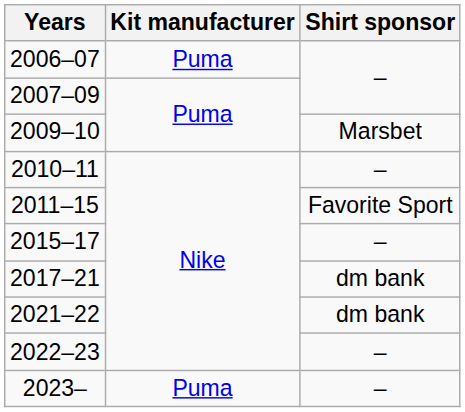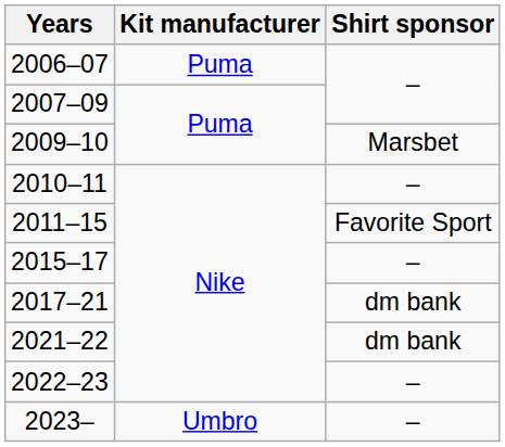 <table class="wikitable" style="text-align: center">
 <tr>
 <th>Years</th>
 <th>Kit manufacturer</th>
 <th>Shirt sponsor</th>
 </tr>
 <tr>
 <td>2006–07</td>
 <td><a href='#'>Puma</a></td>
 <td rowspan=2>–</td>
 </tr>
 <tr>
 <td>2007–09</td>
 <td rowspan=2><a href='#'>Puma</a></td>
 </tr>
 <tr>
 <td>2009–10</td>
 <td>Marsbet</td>
 </tr>
 <tr>
 <td>2010–11</td>
 <td rowspan=6><a href='#'>Nike</a></td>
 <td>–</td>
 </tr>
 <tr>
 <td>2011–15</td>
 <td>Favorite Sport</td>
 </tr>
 <tr>
 <td>2015–17</td>
 <td>–</td>
 </tr>
 <tr>
 <td>2017–21</td>
 <td>dm bank</td>
 </tr>
 <tr>
 <td>2021–22</td>
 <td>dm bank</td>
 </tr>
 <tr>
 <td>2022–23</td>
 <td>–</td>
 </tr>
 <tr>
 <td>2023–</td>
-<td><a href='#'>Puma</a></td>
+<td><a href='#'>Umbro</a></td>
 <td>–</td>
 </tr>
 </table>
